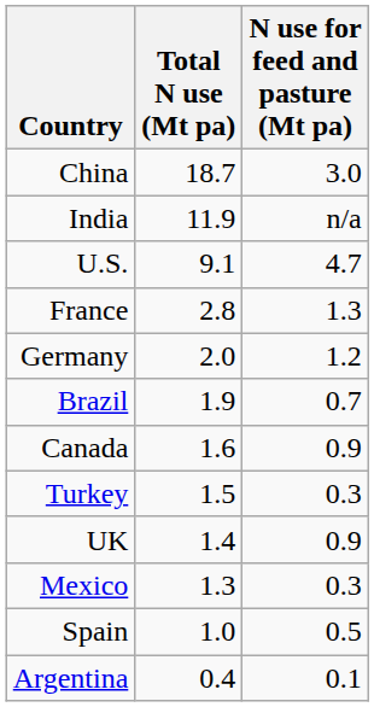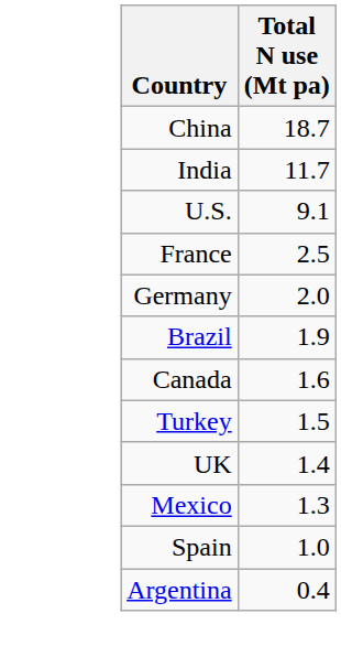 <table class="wikitable floatright" style="float:right; margin:10px; text-align:right;">
 <tr style="vertical-align:bottom">
 <th>Country</th>
 <th>Total<br>N use<br>(Mt pa)</th>
-<th>N use for<br>feed and<br>pasture<br>(Mt pa)</th>
 </tr>
 <tr>
 <td>China</td>
 <td>18.7</td>
-<td>3.0</td>
 </tr>
 <tr>
 <td>India</td>
-<td>11.9</td>
-<td>n/a</td>
+<td>11.7</td>
 </tr>
 <tr>
 <td>U.S.</td>
 <td>9.1</td>
-<td>4.7</td>
 </tr>
 <tr>
 <td>France</td>
-<td>2.8</td>
-<td>1.3</td>
+<td>2.5</td>
 </tr>
 <tr>
 <td>Germany</td>
 <td>2.0</td>
-<td>1.2</td>
 </tr>
 <tr>
 <td><a href='#'>Brazil</a></td>
 <td>1.9</td>
-<td>0.7</td>
 </tr>
 <tr>
 <td>Canada</td>
 <td>1.6</td>
-<td>0.9</td>
 </tr>
 <tr>
 <td><a href='#'>Turkey</a></td>
 <td>1.5</td>
-<td>0.3</td>
 </tr>
 <tr>
 <td>UK</td>
 <td>1.4</td>
-<td>0.9</td>
 </tr>
 <tr>
 <td><a href='#'>Mexico</a></td>
 <td>1.3</td>
-<td>0.3</td>
 </tr>
 <tr>
 <td>Spain</td>
 <td>1.0</td>
-<td>0.5</td>
 </tr>
 <tr>
 <td><a href='#'>Argentina</a></td>
 <td>0.4</td>
-<td>0.1</td>
 </tr>
 </table>
